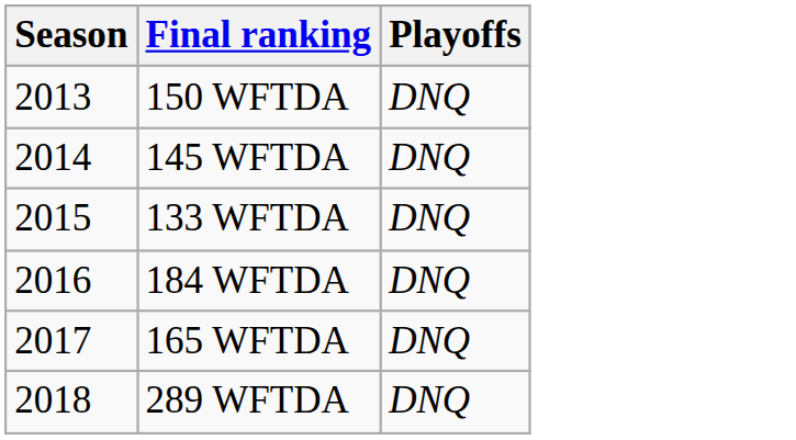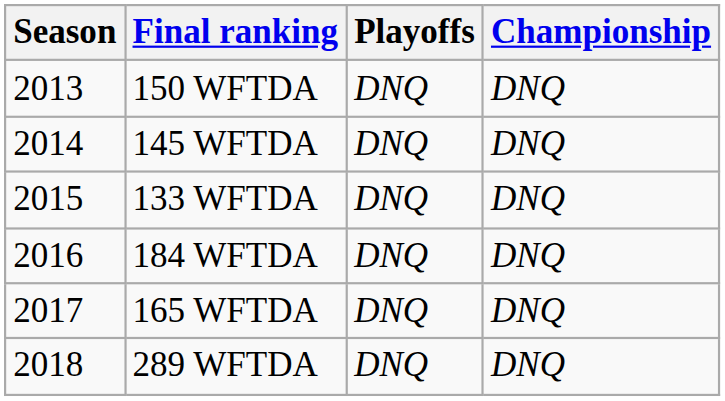 <table class="wikitable sortable">
 <tr>
 <th>Season</th>
 <th><a href='#'>Final ranking</a></th>
 <th>Playoffs</th>
+<th><a href='#'>Championship</a></th>
 </tr>
 <tr>
 <td>2013</td>
 <td>150 WFTDA</td>
+<td><em>DNQ</em></td>
 <td><em>DNQ</em></td>
 </tr>
 <tr>
 <td>2014</td>
 <td>145 WFTDA</td>
 <td><em>DNQ</em></td>
+<td><em>DNQ</em></td>
 </tr>
 <tr>
 <td>2015</td>
 <td>133 WFTDA</td>
+<td><em>DNQ</em></td>
 <td><em>DNQ</em></td>
 </tr>
 <tr>
 <td>2016</td>
 <td>184 WFTDA</td>
 <td><em>DNQ</em></td>
+<td><em>DNQ</em></td>
 </tr>
 <tr>
 <td>2017</td>
 <td>165 WFTDA</td>
+<td><em>DNQ</em></td>
 <td><em>DNQ</em></td>
 </tr>
 <tr>
 <td>2018</td>
 <td>289 WFTDA</td>
 <td><em>DNQ</em></td>
+<td><em>DNQ</em></td>
 </tr>
 </table>
